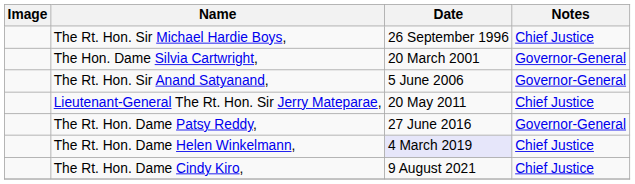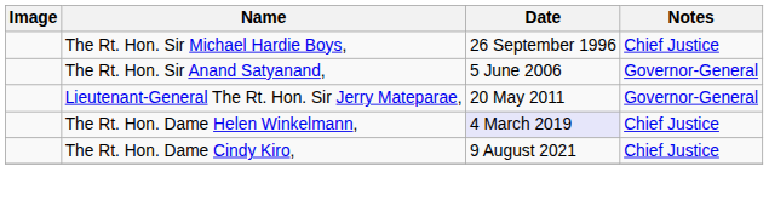 <table class="wikitable">
 <tr>
 <th>Image</th>
 <th>Name</th>
 <th>Date</th>
 <th>Notes</th>
 </tr>
 <tr>
 <td></td>
 <td>The Rt. Hon. Sir <a href='#'>Michael Hardie Boys</a>, <br></td>
 <td>26 September 1996</td>
 <td><a href='#'>Chief Justice</a></td>
 </tr>
 <tr>
 <td></td>
-<td>The Hon. Dame <a href='#'>Silvia Cartwright</a>, <br></td>
-<td>20 March 2001</td>
-<td><a href='#'>Governor-General</a></td>
-</tr>
-<tr>
-<td></td>
 <td>The Rt. Hon. Sir <a href='#'>Anand Satyanand</a>, <br></td>
 <td>5 June 2006</td>
 <td><a href='#'>Governor-General</a></td>
 </tr>
 <tr>
 <td></td>
 <td><a href='#'>Lieutenant-General</a> The Rt. Hon. Sir <a href='#'>Jerry Mateparae</a>, <br></td>
 <td>20 May 2011</td>
-<td><a href='#'>Chief Justice</a></td>
-</tr>
-<tr>
-<td></td>
-<td>The Rt. Hon. Dame <a href='#'>Patsy Reddy</a>, <br></td>
-<td>27 June 2016</td>
 <td><a href='#'>Governor-General</a></td>
 </tr>
 <tr>
 <td></td>
 <td>The Rt. Hon. Dame <a href='#'>Helen Winkelmann</a>, <br></td>
 <td style="background: lavender;">4 March 2019</td>
 <td><a href='#'>Chief Justice</a></td>
 </tr>
 <tr>
 <td></td>
 <td>The Rt. Hon. Dame <a href='#'>Cindy Kiro</a>, <br></td>
 <td>9 August 2021</td>
 <td><a href='#'>Chief Justice</a></td>
 </tr>
 <tr>
 </tr>
 </table>
